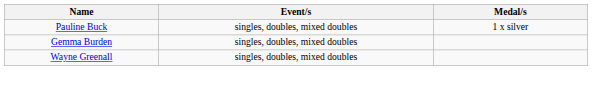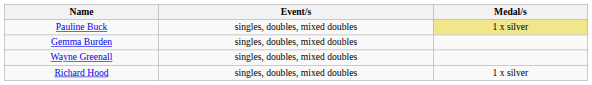 <table class="wikitable" style="text-align: center">
 <tr>
 <th width=250>Name</th>
 <th width=450>Event/s</th>
 <th width=250>Medal/s</th>
 </tr>
 <tr>
 <td><a href='#'>Pauline Buck</a></td>
 <td>singles, doubles, mixed doubles</td>
-<td>1 x silver</td>
+<td style="background: khaki;">1 x silver</td>
 </tr>
 <tr>
 <td><a href='#'>Gemma Burden</a></td>
 <td>singles, doubles, mixed doubles</td>
 <td></td>
 </tr>
 <tr>
 <td><a href='#'>Wayne Greenall</a></td>
 <td>singles, doubles, mixed doubles</td>
 <td></td>
 </tr>
+<tr>
+<td><a href='#'>Richard Hood</a></td>
+<td>singles, doubles, mixed doubles</td>
+<td>1 x silver</td>
+</tr>
 </table>
